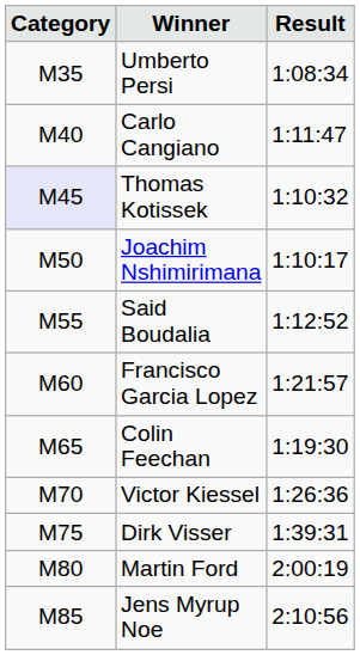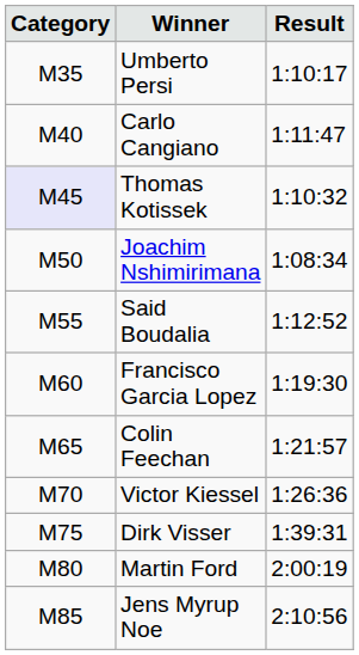 <table class="wikitable" width=35%>
 <tr>
 <td width=15% align="center" bgcolor=#E3E7E6><strong>Category</strong></td>
 <td align="center" bgcolor=#E3E7E6> <strong>Winner</strong></td>
 <td width=15% align="center" bgcolor=#E3E7E6><strong>Result</strong></td>
 </tr>
 <tr>
 <td align="center">M35</td>
 <td> Umberto Persi</td>
-<td>1:08:34</td>
+<td>1:10:17</td>
 </tr>
 <tr>
 <td align="center">M40</td>
 <td> Carlo Cangiano</td>
 <td>1:11:47</td>
 </tr>
 <tr>
 <td align="center" style="background: lavender;">M45</td>
 <td> Thomas Kotissek</td>
 <td>1:10:32</td>
 </tr>
 <tr>
 <td align="center">M50</td>
 <td> <a href='#'>Joachim Nshimirimana</a></td>
-<td>1:10:17</td>
+<td>1:08:34</td>
 </tr>
 <tr>
 <td align="center">M55</td>
 <td> Said Boudalia</td>
 <td>1:12:52</td>
 </tr>
 <tr>
 <td align="center">M60</td>
 <td> Francisco Garcia Lopez</td>
-<td>1:21:57</td>
+<td>1:19:30</td>
 </tr>
 <tr>
 <td align="center">M65</td>
 <td> Colin Feechan</td>
-<td>1:19:30</td>
+<td>1:21:57</td>
 </tr>
 <tr>
 <td align="center">M70</td>
 <td> Victor Kiessel</td>
 <td>1:26:36</td>
 </tr>
 <tr>
 <td align="center">M75</td>
 <td> Dirk Visser</td>
 <td>1:39:31</td>
 </tr>
 <tr>
 <td align="center">M80</td>
 <td> Martin Ford</td>
 <td>2:00:19</td>
 </tr>
 <tr>
 <td align="center">M85</td>
 <td> Jens Myrup Noe</td>
 <td>2:10:56</td>
 </tr>
 </table>
